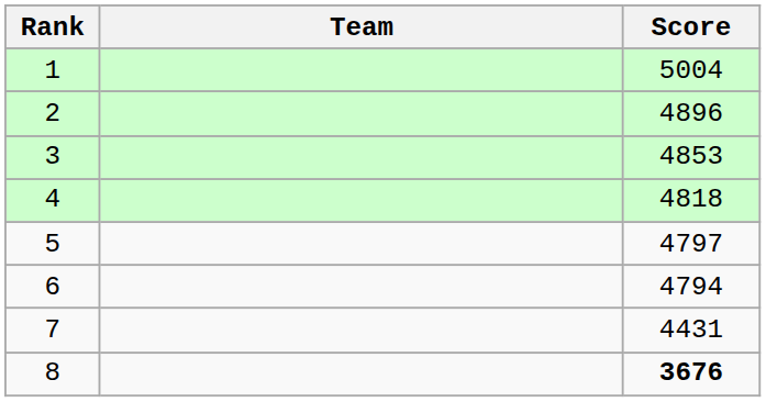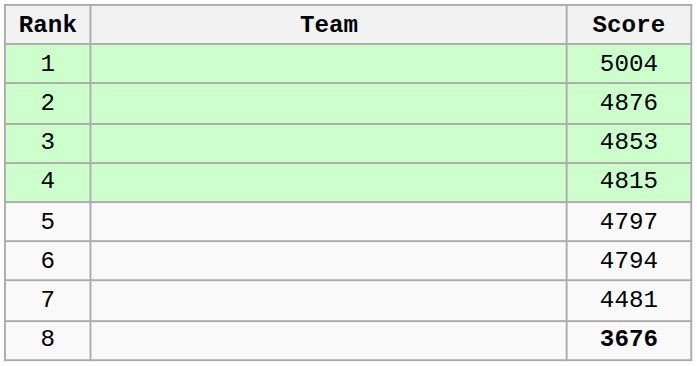 <table class=wikitable style="text-align:center">
 <tr>
 <th width=40>Rank</th>
 <th width=250>Team</th>
 <th width=60>Score</th>
 </tr>
 <tr bgcolor="ccffcc">
 <td>1</td>
 <td align=left></td>
 <td>5004</td>
 </tr>
 <tr bgcolor="ccffcc">
 <td>2</td>
 <td align=left></td>
-<td>4896</td>
+<td>4876</td>
 </tr>
 <tr bgcolor="ccffcc">
 <td>3</td>
 <td align=left></td>
 <td>4853</td>
 </tr>
 <tr bgcolor="ccffcc">
 <td>4</td>
 <td align=left></td>
-<td>4818</td>
+<td>4815</td>
 </tr>
 <tr>
 <td>5</td>
 <td align=left></td>
 <td>4797</td>
 </tr>
 <tr>
 <td>6</td>
 <td align=left></td>
 <td>4794</td>
 </tr>
 <tr>
 <td>7</td>
 <td align=left></td>
-<td>4431</td>
+<td>4481</td>
 </tr>
 <tr>
 <td>8</td>
 <td align=left></td>
 <td><strong>3676</strong></td>
 </tr>
 </table>
